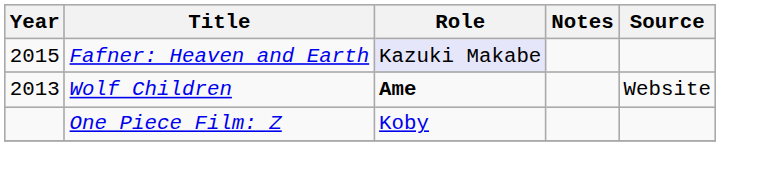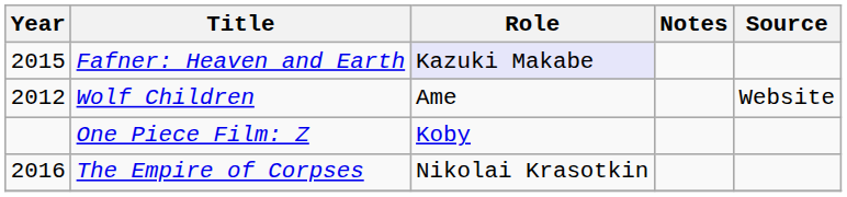 <table class="wikitable sortable plainrowheaders">
 <tr>
 <th>Year </th>
 <th>Title</th>
 <th>Role </th>
 <th class="unsortable">Notes </th>
 <th class="unsortable">Source</th>
 </tr>
 <tr>
 <td>2015</td>
 <td><em><a href='#'>Fafner: Heaven and Earth</a></em></td>
 <td style="background: lavender;">Kazuki Makabe</td>
 <td></td>
 <td></td>
 </tr>
 <tr>
-<td>2013</td>
+<td>2012</td>
 <td><em><a href='#'>Wolf Children</a></em></td>
-<td><strong>Ame</strong></td>
+<td>Ame</td>
 <td></td>
 <td>Website</td>
 </tr>
 <tr>
 <td></td>
 <td><em><a href='#'>One Piece Film: Z</a></em></td>
 <td><a href='#'>Koby</a></td>
 <td></td>
 <td></td>
 </tr>
 <tr>
+<td>2016</td>
+<td><em><a href='#'>The Empire of Corpses</a></em></td>
+<td>Nikolai Krasotkin</td>
+<td></td>
+<td></td>
+</tr>
+<tr>
 </tr>
 </table>
